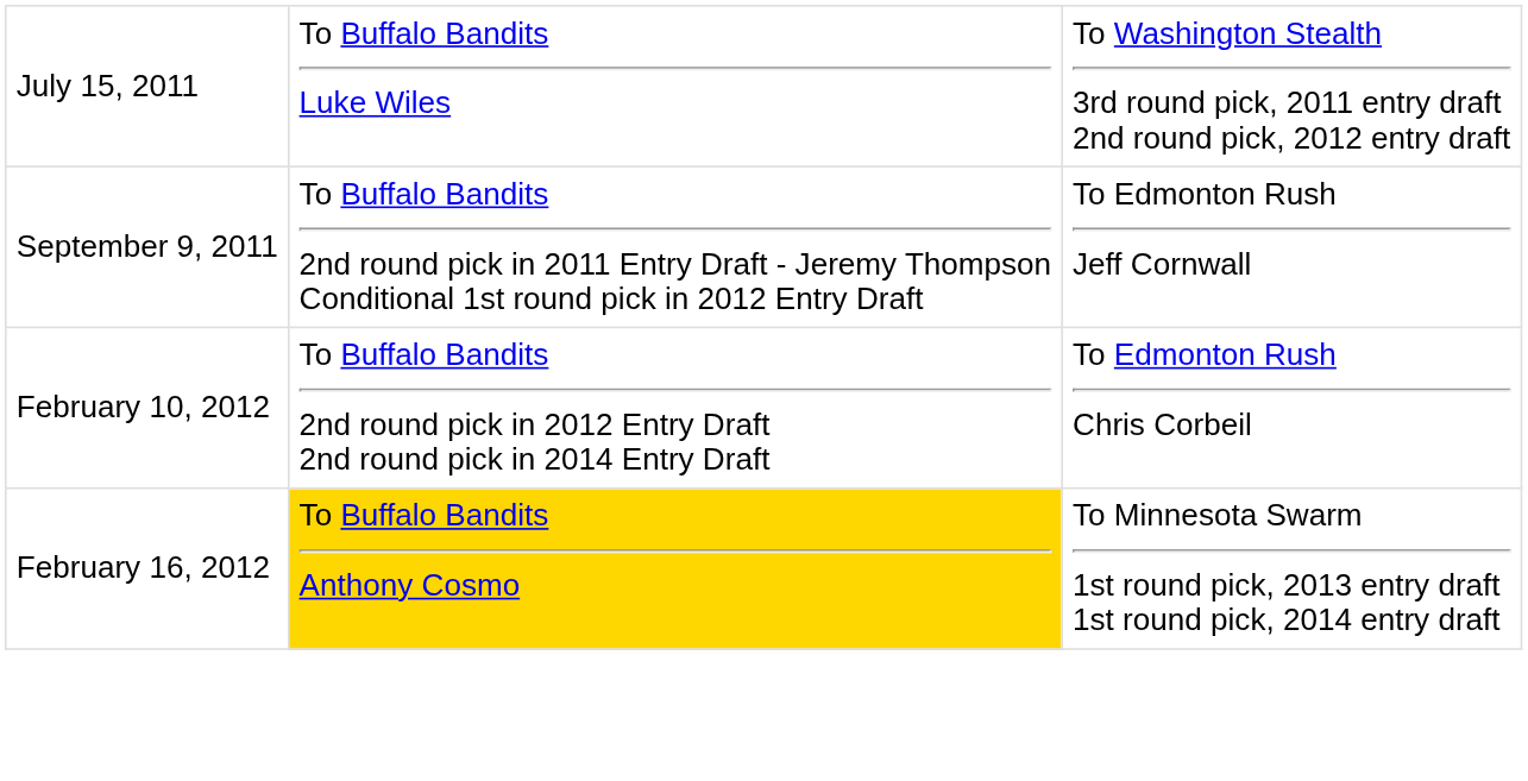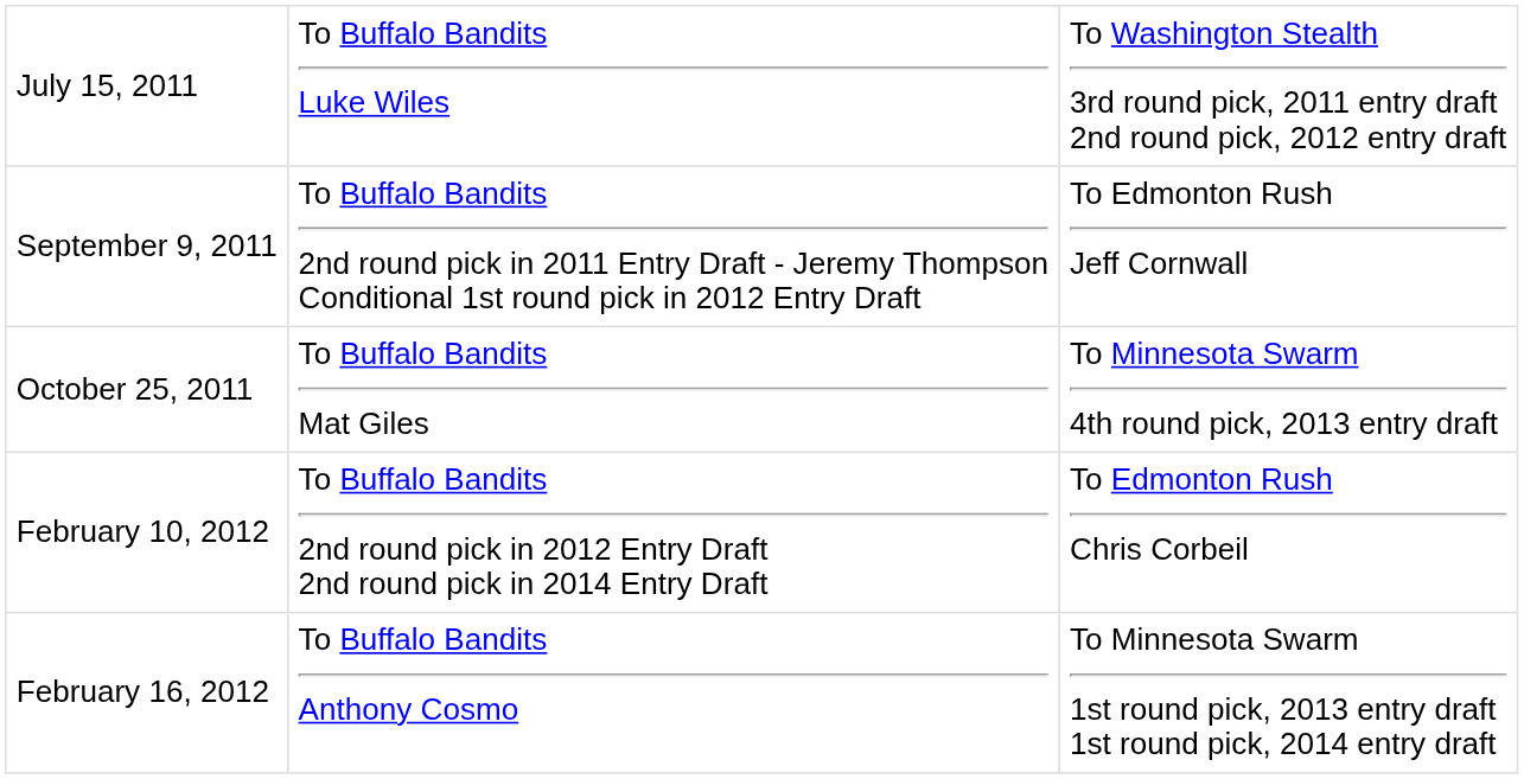 <table border=1 style="border-collapse:collapse" bordercolor="#DFDFDF"  cellpadding="5">
 <tr>
 <td>July 15, 2011</td>
 <td valign="top">To <a href='#'>Buffalo Bandits</a><hr><a href='#'>Luke Wiles</a></td>
 <td valign="top">To <a href='#'>Washington Stealth</a><hr>3rd round pick, 2011 entry draft<br>2nd round pick, 2012 entry draft</td>
 </tr>
 <tr>
 <td>September 9, 2011</td>
 <td valign="top">To <a href='#'>Buffalo Bandits</a><hr>2nd round pick in 2011 Entry Draft - Jeremy Thompson<br> Conditional 1st round pick in 2012 Entry Draft</td>
 <td valign="top">To Edmonton Rush <hr>Jeff Cornwall</td>
 </tr>
 <tr>
+<td>October 25, 2011</td>
+<td valign="top">To <a href='#'>Buffalo Bandits</a><hr>Mat Giles</td>
+<td valign="top">To <a href='#'>Minnesota Swarm</a><hr>4th round pick, 2013 entry draft</td>
+</tr>
+<tr>
 <td>February 10, 2012<br></td>
 <td valign="top">To <a href='#'>Buffalo Bandits</a> <hr>2nd round pick in 2012 Entry Draft<br>2nd round pick in 2014 Entry Draft</td>
 <td valign="top">To <a href='#'>Edmonton Rush</a><hr>Chris Corbeil</td>
 </tr>
 <tr>
 <td>February 16, 2012</td>
-<td valign="top" style="background: gold;">To <a href='#'>Buffalo Bandits</a><hr><a href='#'>Anthony Cosmo</a></td>
+<td valign="top">To <a href='#'>Buffalo Bandits</a><hr><a href='#'>Anthony Cosmo</a></td>
 <td valign="top">To Minnesota Swarm<hr>1st round pick, 2013 entry draft<br>1st round pick, 2014 entry draft</td>
 </tr>
 </table>
